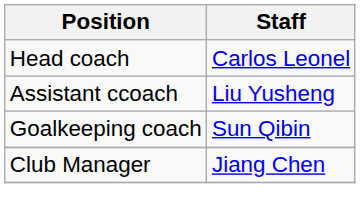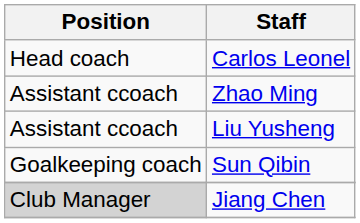 <table class="wikitable">
 <tr>
 <th scope="col">Position</th>
 <th scope="col">Staff</th>
 </tr>
 <tr>
 <td>Head coach</td>
 <td> <a href='#'>Carlos Leonel</a></td>
+</tr>
+<tr>
+<td>Assistant ccoach</td>
+<td> <a href='#'>Zhao Ming</a></td>
 </tr>
 <tr>
 <td>Assistant ccoach</td>
 <td> <a href='#'>Liu Yusheng</a></td>
 </tr>
 <tr>
 <td>Goalkeeping coach</td>
 <td> <a href='#'>Sun Qibin</a></td>
 </tr>
 <tr>
 </tr>
 <tr>
-<td>Club Manager</td>
+<td style="background: lightgrey;">Club Manager</td>
 <td> <a href='#'>Jiang Chen</a></td>
 </tr>
 <tr>
 </tr>
 </table>
